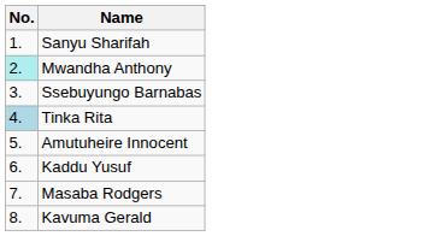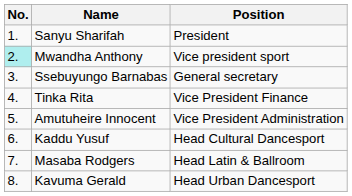 <table class="wikitable">
 <tr>
 <th>No.</th>
 <th>Name</th>
+<th>Position</th>
 </tr>
 <tr>
 <td>1.</td>
 <td>Sanyu Sharifah</td>
+<td>President</td>
 </tr>
 <tr>
 <td style="background: paleturquoise;">2.</td>
 <td>Mwandha Anthony</td>
+<td>Vice president sport</td>
 </tr>
 <tr>
 <td>3.</td>
 <td>Ssebuyungo Barnabas</td>
+<td>General secretary</td>
 </tr>
 <tr>
-<td style="background: lightblue;">4.</td>
+<td>4.</td>
 <td>Tinka Rita</td>
+<td>Vice President Finance</td>
 </tr>
 <tr>
 <td>5.</td>
 <td>Amutuheire Innocent</td>
+<td>Vice President Administration</td>
 </tr>
 <tr>
 <td>6.</td>
 <td>Kaddu Yusuf</td>
+<td>Head Cultural Dancesport</td>
 </tr>
 <tr>
 <td>7.</td>
 <td>Masaba Rodgers</td>
+<td>Head Latin & Ballroom</td>
 </tr>
 <tr>
 <td>8.</td>
 <td>Kavuma Gerald</td>
+<td>Head Urban Dancesport</td>
 </tr>
 </table>
